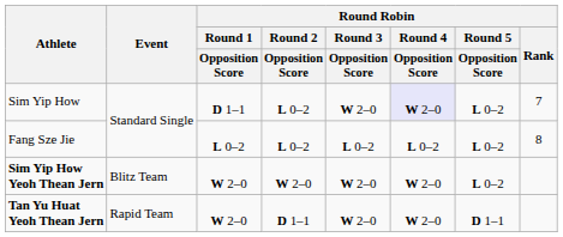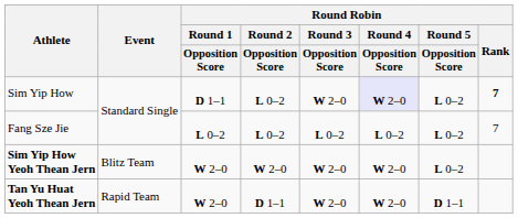 <table class="wikitable" style="font-size:90%">
 <tr>
 <th rowspan="3">Athlete</th>
 <th rowspan="3">Event</th>
 <th colspan="6">Round Robin</th>
 </tr>
 <tr>
 <th>Round 1</th>
 <th>Round 2</th>
 <th>Round 3</th>
 <th>Round 4</th>
 <th>Round 5</th>
 <th rowspan="2">Rank</th>
 </tr>
 <tr style="font-size:95%" align="center">
 <th>Opposition<br>Score</th>
 <th>Opposition<br>Score</th>
 <th>Opposition<br>Score</th>
 <th>Opposition<br>Score</th>
 <th>Opposition<br>Score</th>
 </tr>
 <tr align="center">
 <td align="left">Sim Yip How</td>
 <td rowspan="2" align="left">Standard Single</td>
 <td><br><strong>D</strong> 1–1</td>
 <td><br><strong>L</strong> 0–2</td>
 <td><br><strong>W</strong> 2–0</td>
 <td style="background: lavender;"><br><strong>W</strong> 2–0</td>
 <td><br><strong>L</strong> 0–2</td>
-<td>7</td>
+<td><strong>7</strong></td>
 </tr>
 <tr align="center">
 <td align="left">Fang Sze Jie</td>
 <td><br><strong>L</strong> 0–2</td>
 <td><br><strong>L</strong> 0–2</td>
 <td><br><strong>L</strong> 0–2</td>
 <td><br><strong>L</strong> 0–2</td>
 <td><br><strong>L</strong> 0–2</td>
-<td>8</td>
+<td>7</td>
 </tr>
 <tr align="center">
 <td align="left"><strong>Sim Yip How<br>Yeoh Thean Jern</strong></td>
 <td align="left">Blitz Team</td>
 <td><br><strong>W</strong> 2–0</td>
 <td><br><strong>W</strong> 2–0</td>
 <td><br><strong>W</strong> 2–0</td>
 <td><br><strong>W</strong> 2–0</td>
 <td><br><strong>L</strong> 0–2</td>
 <td></td>
 </tr>
 <tr align="center">
 <td align="left"><strong>Tan Yu Huat<br>Yeoh Thean Jern</strong></td>
 <td align="left">Rapid Team</td>
 <td><br><strong>W</strong> 2–0</td>
 <td><br><strong>D</strong> 1–1</td>
 <td><br><strong>W</strong> 2–0</td>
 <td><br><strong>W</strong> 2–0</td>
 <td><br><strong>D</strong> 1–1</td>
 <td></td>
 </tr>
 </table>
